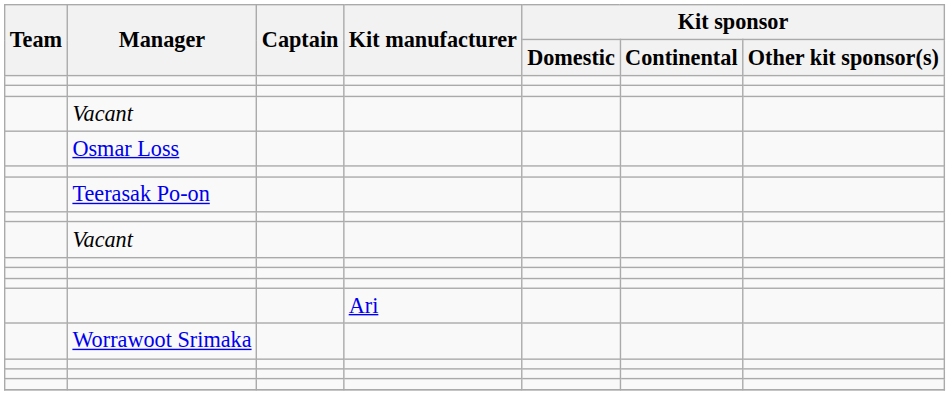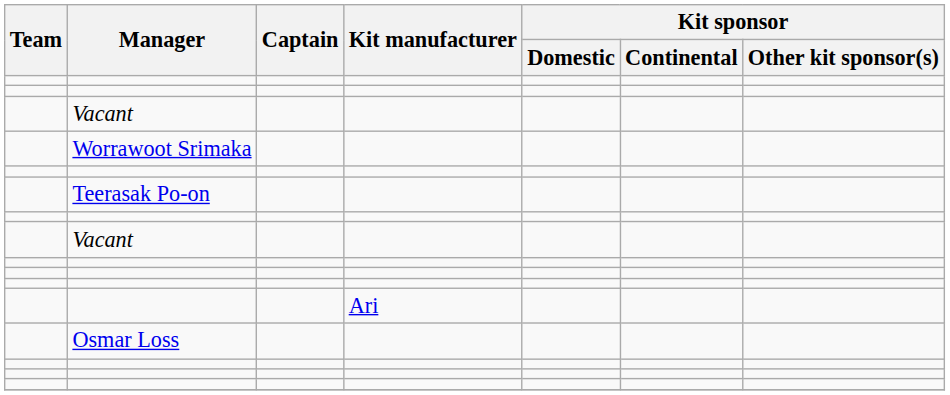 <table class="wikitable">
 <tr>
 <th rowspan="2">Team</th>
 <th rowspan="2">Manager</th>
 <th rowspan="2">Captain</th>
 <th rowspan="2" class="nowrap">Kit manufacturer</th>
 <th colspan="3">Kit sponsor</th>
 </tr>
 <tr>
 <th>Domestic</th>
 <th>Continental</th>
 <th>Other kit sponsor(s)</th>
 </tr>
 <tr>
 <td></td>
 <td></td>
 <td></td>
 <td></td>
 <td></td>
 <td></td>
 <td></td>
 </tr>
 <tr>
 <td></td>
 <td></td>
 <td></td>
 <td></td>
 <td></td>
 <td></td>
 <td></td>
 </tr>
 <tr>
 <td></td>
 <td><em>Vacant</em></td>
 <td></td>
 <td></td>
 <td></td>
 <td></td>
 <td></td>
 </tr>
 <tr>
 <td></td>
-<td {{nobreak> <a href='#'>Osmar Loss</a></td>
+<td {{nobreak> <a href='#'>Worrawoot Srimaka</a></td>
 <td></td>
 <td></td>
 <td></td>
 <td></td>
 <td></td>
 </tr>
 <tr>
 <td></td>
 <td></td>
 <td></td>
 <td></td>
 <td></td>
 <td></td>
 <td></td>
 </tr>
 <tr>
 <td></td>
 <td> <a href='#'>Teerasak Po-on</a></td>
 <td></td>
 <td></td>
 <td></td>
 <td></td>
 <td></td>
 </tr>
 <tr>
 <td></td>
 <td></td>
 <td></td>
 <td></td>
 <td></td>
 <td></td>
 <td></td>
 </tr>
 <tr>
 <td></td>
 <td><em>Vacant</em></td>
 <td></td>
 <td></td>
 <td></td>
 <td></td>
 <td></td>
 </tr>
 <tr>
 <td></td>
 <td></td>
 <td></td>
 <td></td>
 <td></td>
 <td></td>
 <td></td>
 </tr>
 <tr>
 <td></td>
 <td></td>
 <td></td>
 <td></td>
 <td></td>
 <td></td>
 <td></td>
 </tr>
 <tr>
 <td></td>
 <td></td>
 <td></td>
 <td></td>
 <td></td>
 <td></td>
 <td></td>
 </tr>
 <tr>
 <td></td>
 <td></td>
 <td></td>
 <td> <a href='#'>Ari</a></td>
 <td></td>
 <td></td>
 <td></td>
 </tr>
 <tr>
 <td></td>
-<td {{nobreak> <a href='#'>Worrawoot Srimaka</a></td>
+<td {{nobreak> <a href='#'>Osmar Loss</a></td>
 <td></td>
 <td></td>
 <td></td>
 <td></td>
 <td></td>
 </tr>
 <tr>
 <td></td>
 <td></td>
 <td></td>
 <td></td>
 <td></td>
 <td></td>
 <td></td>
 </tr>
 <tr>
 <td></td>
 <td></td>
 <td></td>
 <td></td>
 <td></td>
 <td></td>
 <td></td>
 </tr>
 <tr>
 <td></td>
 <td></td>
 <td></td>
 <td></td>
 <td></td>
 <td></td>
 <td></td>
 </tr>
 <tr>
 </tr>
 </table>
